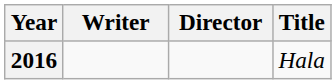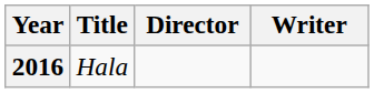 <table class="wikitable plainrowheaders sortable">
 <tr>
 <th rowspan="1" width="33">Year</th>
+<th rowspan="1">Title</th>
+<th width="65">Director</th>
 <th width="65">Writer</th>
-<th width="65">Director</th>
-<th rowspan="1">Title</th>
 </tr>
 <tr>
 <th scope="row">2016</th>
+<td><em>Hala</em></td>
 <td></td>
 <td></td>
-<td><em>Hala</em></td>
 </tr>
 </table>
